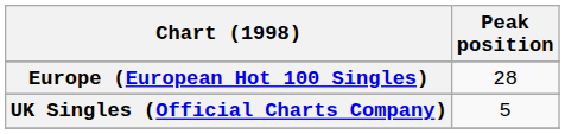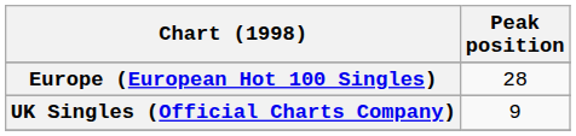 <table class="wikitable sortable plainrowheaders" style="text-align:center">
 <tr>
 <th scope="col">Chart (1998)</th>
 <th scope="col">Peak<br>position</th>
 </tr>
 <tr>
 </tr>
 <tr>
 </tr>
 <tr>
 </tr>
 <tr>
 </tr>
 <tr>
 </tr>
 <tr>
 </tr>
 <tr>
 <th scope="row">Europe (<a href='#'>European Hot 100 Singles</a>)</th>
 <td align="center">28</td>
 </tr>
 <tr>
 </tr>
 <tr>
 </tr>
 <tr>
 </tr>
 <tr>
 </tr>
 <tr>
 </tr>
 <tr>
 </tr>
 <tr>
 </tr>
 <tr>
 </tr>
 <tr>
 </tr>
 <tr>
 <th scope="row">UK Singles (<a href='#'>Official Charts Company</a>)</th>
-<td align="center">5</td>
+<td align="center">9</td>
 </tr>
 <tr>
 </tr>
 <tr>
 </tr>
 <tr>
 </tr>
 <tr>
 </tr>
 <tr>
 </tr>
 </table>
